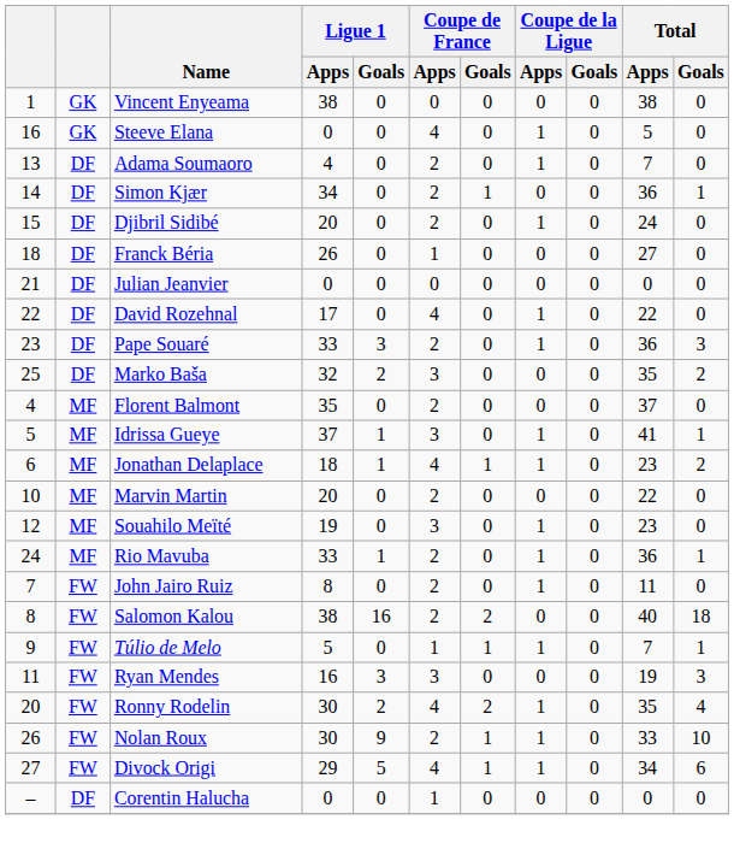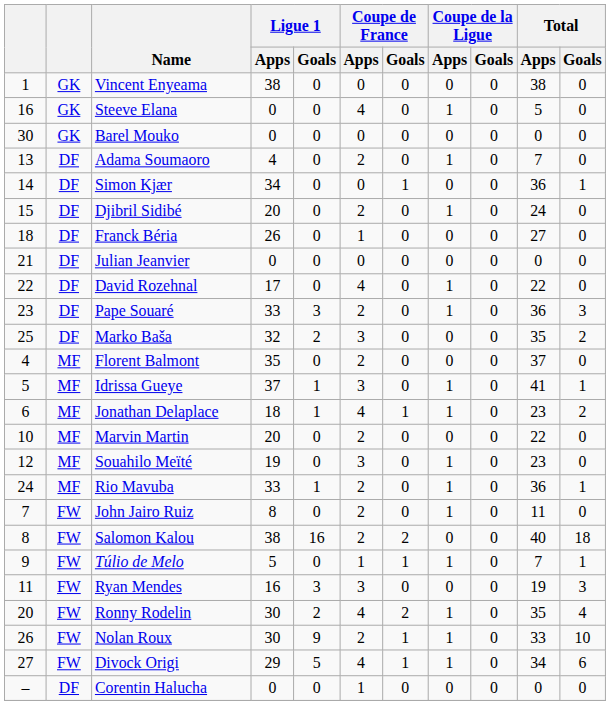 <table class="wikitable sortable" style="text-align:center;">
 <tr>
 <th rowspan="2" width="45" valign="bottom"></th>
 <th rowspan="2" width="45" valign="bottom"></th>
 <th rowspan="2" width="200" valign="bottom">Name</th>
 <th colspan="2" width="85"><a href='#'>Ligue 1</a></th>
 <th colspan="2" width="85"><a href='#'>Coupe de France</a></th>
 <th colspan="2" width="85"><a href='#'>Coupe de la Ligue</a></th>
 <th colspan="2" width="85">Total</th>
 </tr>
 <tr>
 <th>Apps</th>
 <th>Goals</th>
 <th>Apps</th>
 <th>Goals</th>
 <th>Apps</th>
 <th>Goals</th>
 <th>Apps</th>
 <th>Goals</th>
 </tr>
 <tr>
 <td>1</td>
 <td><a href='#'>GK</a></td>
 <td align=left> <a href='#'>Vincent Enyeama</a></td>
 <td>38</td>
 <td>0</td>
 <td>0</td>
 <td>0</td>
 <td>0</td>
 <td>0</td>
 <td>38</td>
 <td>0</td>
 </tr>
 <tr>
 <td>16</td>
 <td><a href='#'>GK</a></td>
 <td align=left> <a href='#'>Steeve Elana</a></td>
 <td>0</td>
 <td>0</td>
 <td>4</td>
 <td>0</td>
 <td>1</td>
 <td>0</td>
 <td>5</td>
 <td>0</td>
 </tr>
 <tr>
+<td>30</td>
+<td><a href='#'>GK</a></td>
+<td align=left> <a href='#'>Barel Mouko</a></td>
+<td>0</td>
+<td>0</td>
+<td>0</td>
+<td>0</td>
+<td>0</td>
+<td>0</td>
+<td>0</td>
+<td>0</td>
+</tr>
+<tr>
 <td>13</td>
 <td><a href='#'>DF</a></td>
 <td align=left> <a href='#'>Adama Soumaoro</a></td>
 <td>4</td>
 <td>0</td>
 <td>2</td>
 <td>0</td>
 <td>1</td>
 <td>0</td>
 <td>7</td>
 <td>0</td>
 </tr>
 <tr>
 <td>14</td>
 <td><a href='#'>DF</a></td>
 <td align=left> <a href='#'>Simon Kjær</a></td>
 <td>34</td>
 <td>0</td>
-<td>2</td>
+<td>0</td>
 <td>1</td>
 <td>0</td>
 <td>0</td>
 <td>36</td>
 <td>1</td>
 </tr>
 <tr>
 <td>15</td>
 <td><a href='#'>DF</a></td>
 <td align=left> <a href='#'>Djibril Sidibé</a></td>
 <td>20</td>
 <td>0</td>
 <td>2</td>
 <td>0</td>
 <td>1</td>
 <td>0</td>
 <td>24</td>
 <td>0</td>
 </tr>
 <tr>
 <td>18</td>
 <td><a href='#'>DF</a></td>
 <td align=left> <a href='#'>Franck Béria</a></td>
 <td>26</td>
 <td>0</td>
 <td>1</td>
 <td>0</td>
 <td>0</td>
 <td>0</td>
 <td>27</td>
 <td>0</td>
 </tr>
 <tr>
 <td>21</td>
 <td><a href='#'>DF</a></td>
 <td align=left> <a href='#'>Julian Jeanvier</a></td>
 <td>0</td>
 <td>0</td>
 <td>0</td>
 <td>0</td>
 <td>0</td>
 <td>0</td>
 <td>0</td>
 <td>0</td>
 </tr>
 <tr>
 <td>22</td>
 <td><a href='#'>DF</a></td>
 <td align=left> <a href='#'>David Rozehnal</a></td>
 <td>17</td>
 <td>0</td>
 <td>4</td>
 <td>0</td>
 <td>1</td>
 <td>0</td>
 <td>22</td>
 <td>0</td>
 </tr>
 <tr>
 <td>23</td>
 <td><a href='#'>DF</a></td>
 <td align=left> <a href='#'>Pape Souaré</a></td>
 <td>33</td>
 <td>3</td>
 <td>2</td>
 <td>0</td>
 <td>1</td>
 <td>0</td>
 <td>36</td>
 <td>3</td>
 </tr>
 <tr>
 <td>25</td>
 <td><a href='#'>DF</a></td>
 <td align=left> <a href='#'>Marko Baša</a></td>
 <td>32</td>
 <td>2</td>
 <td>3</td>
 <td>0</td>
 <td>0</td>
 <td>0</td>
 <td>35</td>
 <td>2</td>
 </tr>
 <tr>
 <td>4</td>
 <td><a href='#'>MF</a></td>
 <td align=left> <a href='#'>Florent Balmont</a></td>
 <td>35</td>
 <td>0</td>
 <td>2</td>
 <td>0</td>
 <td>0</td>
 <td>0</td>
 <td>37</td>
 <td>0</td>
 </tr>
 <tr>
 <td>5</td>
 <td><a href='#'>MF</a></td>
 <td align=left> <a href='#'>Idrissa Gueye</a></td>
 <td>37</td>
 <td>1</td>
 <td>3</td>
 <td>0</td>
 <td>1</td>
 <td>0</td>
 <td>41</td>
 <td>1</td>
 </tr>
 <tr>
 <td>6</td>
 <td><a href='#'>MF</a></td>
 <td align=left> <a href='#'>Jonathan Delaplace</a></td>
 <td>18</td>
 <td>1</td>
 <td>4</td>
 <td>1</td>
 <td>1</td>
 <td>0</td>
 <td>23</td>
 <td>2</td>
 </tr>
 <tr>
 <td>10</td>
 <td><a href='#'>MF</a></td>
 <td align=left> <a href='#'>Marvin Martin</a></td>
 <td>20</td>
 <td>0</td>
 <td>2</td>
 <td>0</td>
 <td>0</td>
 <td>0</td>
 <td>22</td>
 <td>0</td>
 </tr>
 <tr>
 <td>12</td>
 <td><a href='#'>MF</a></td>
 <td align=left> <a href='#'>Souahilo Meïté</a></td>
 <td>19</td>
 <td>0</td>
 <td>3</td>
 <td>0</td>
 <td>1</td>
 <td>0</td>
 <td>23</td>
 <td>0</td>
 </tr>
 <tr>
 <td>24</td>
 <td><a href='#'>MF</a></td>
 <td align=left> <a href='#'>Rio Mavuba</a></td>
 <td>33</td>
 <td>1</td>
 <td>2</td>
 <td>0</td>
 <td>1</td>
 <td>0</td>
 <td>36</td>
 <td>1</td>
 </tr>
 <tr>
 <td>7</td>
 <td><a href='#'>FW</a></td>
 <td align=left> <a href='#'>John Jairo Ruiz</a></td>
 <td>8</td>
 <td>0</td>
 <td>2</td>
 <td>0</td>
 <td>1</td>
 <td>0</td>
 <td>11</td>
 <td>0</td>
 </tr>
 <tr>
 <td>8</td>
 <td><a href='#'>FW</a></td>
 <td align=left> <a href='#'>Salomon Kalou</a></td>
 <td>38</td>
 <td>16</td>
 <td>2</td>
 <td>2</td>
 <td>0</td>
 <td>0</td>
 <td>40</td>
 <td>18</td>
 </tr>
 <tr>
 <td>9</td>
 <td><a href='#'>FW</a></td>
 <td align=left> <em><a href='#'>Túlio de Melo</a></em></td>
 <td>5</td>
 <td>0</td>
 <td>1</td>
 <td>1</td>
 <td>1</td>
 <td>0</td>
 <td>7</td>
 <td>1</td>
 </tr>
 <tr>
 <td>11</td>
 <td><a href='#'>FW</a></td>
 <td align=left> <a href='#'>Ryan Mendes</a></td>
 <td>16</td>
 <td>3</td>
 <td>3</td>
 <td>0</td>
 <td>0</td>
 <td>0</td>
 <td>19</td>
 <td>3</td>
 </tr>
 <tr>
 <td>20</td>
 <td><a href='#'>FW</a></td>
 <td align=left> <a href='#'>Ronny Rodelin</a></td>
 <td>30</td>
 <td>2</td>
 <td>4</td>
 <td>2</td>
 <td>1</td>
 <td>0</td>
 <td>35</td>
 <td>4</td>
 </tr>
 <tr>
 <td>26</td>
 <td><a href='#'>FW</a></td>
 <td align=left> <a href='#'>Nolan Roux</a></td>
 <td>30</td>
 <td>9</td>
 <td>2</td>
 <td>1</td>
 <td>1</td>
 <td>0</td>
 <td>33</td>
 <td>10</td>
 </tr>
 <tr>
 <td>27</td>
 <td><a href='#'>FW</a></td>
 <td align=left> <a href='#'>Divock Origi</a></td>
 <td>29</td>
 <td>5</td>
 <td>4</td>
 <td>1</td>
 <td>1</td>
 <td>0</td>
 <td>34</td>
 <td>6</td>
 </tr>
 <tr>
 <td>–</td>
 <td><a href='#'>DF</a></td>
 <td align=left> <a href='#'>Corentin Halucha</a></td>
 <td>0</td>
 <td>0</td>
 <td>1</td>
 <td>0</td>
 <td>0</td>
 <td>0</td>
 <td>0</td>
 <td>0</td>
 </tr>
 <tr>
 </tr>
 </table>
